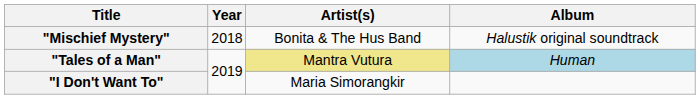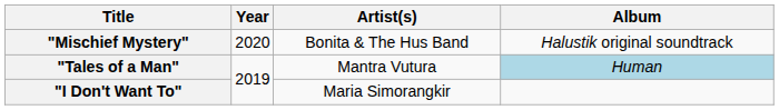 <table class="wikitable plainrowheaders" style="text-align:center;">
 <tr>
 <th scope="col" style="width:14em;">Title</th>
 <th scope="col" style="width:1em;">Year</th>
 <th scope="col" style="width:14em;">Artist(s)</th>
 <th scope="col" style="width:17em;">Album</th>
 </tr>
 <tr>
 <th scope="row">"Mischief Mystery"</th>
-<td>2018</td>
+<td>2020</td>
 <td>Bonita & The Hus Band</td>
 <td><em>Halustik</em> original soundtrack</td>
 </tr>
 <tr>
 <th scope="row">"Tales of a Man"</th>
 <td rowspan="2">2019</td>
-<td style="background: khaki;">Mantra Vutura</td>
+<td>Mantra Vutura</td>
 <td style="background: lightblue;"><em>Human</em></td>
 </tr>
 <tr>
 <th scope="row">"I Don't Want To"</th>
 <td>Maria Simorangkir</td>
 <td></td>
 </tr>
 </table>
